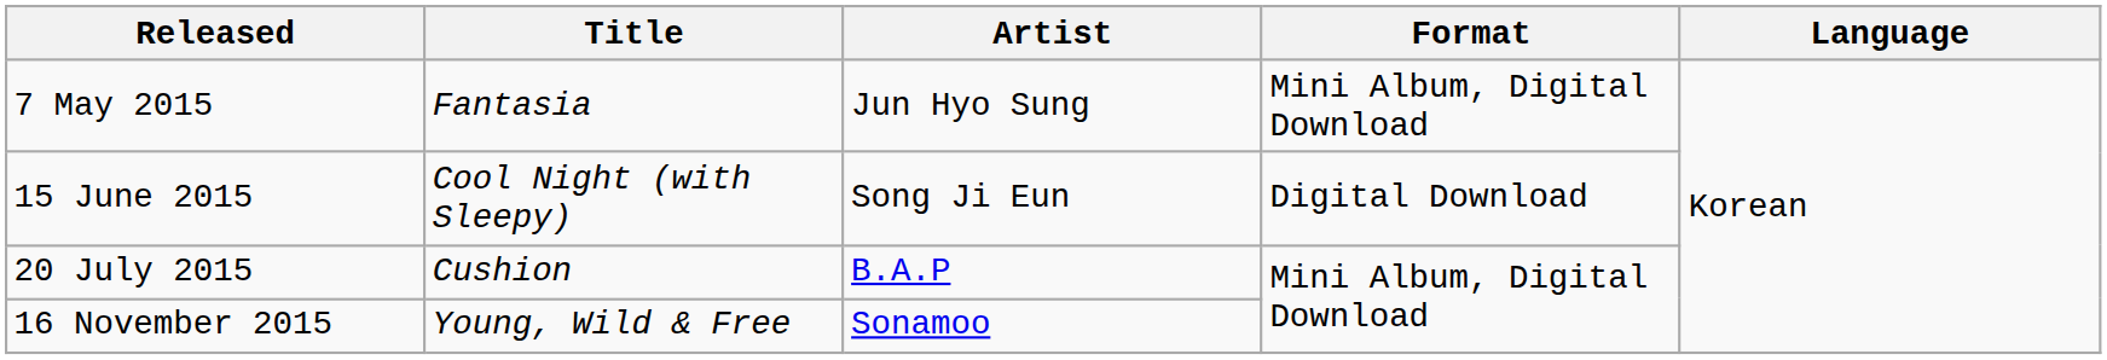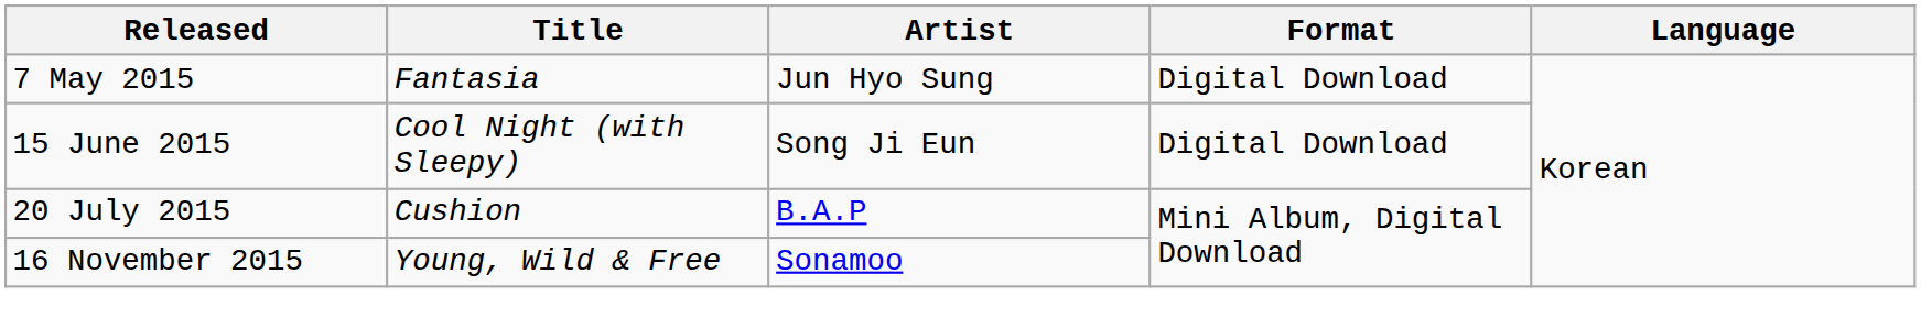 <table class="wikitable sortable" align="left center" style="width:65%;">
 <tr>
 <th style="width:20%;">Released</th>
 <th style="width:20%;">Title</th>
 <th style="width:20%;">Artist</th>
 <th style="width:20%;">Format</th>
 <th style="width:20%;">Language</th>
 </tr>
 <tr>
 <td>7 May 2015</td>
 <td><em>Fantasia</em></td>
 <td>Jun Hyo Sung</td>
-<td>Mini Album, Digital Download</td>
+<td>Digital Download</td>
 <td rowspan="4">Korean</td>
 </tr>
 <tr>
 <td>15 June 2015</td>
 <td><em>Cool Night (with Sleepy)</em></td>
 <td>Song Ji Eun</td>
 <td>Digital Download</td>
 </tr>
 <tr>
 <td>20 July 2015</td>
 <td><em>Cushion</em></td>
 <td><a href='#'>B.A.P</a></td>
 <td rowspan="2">Mini Album, Digital Download</td>
 </tr>
 <tr>
 <td>16 November 2015</td>
 <td><em>Young, Wild & Free</em></td>
 <td><a href='#'>Sonamoo</a></td>
 </tr>
 </table>
